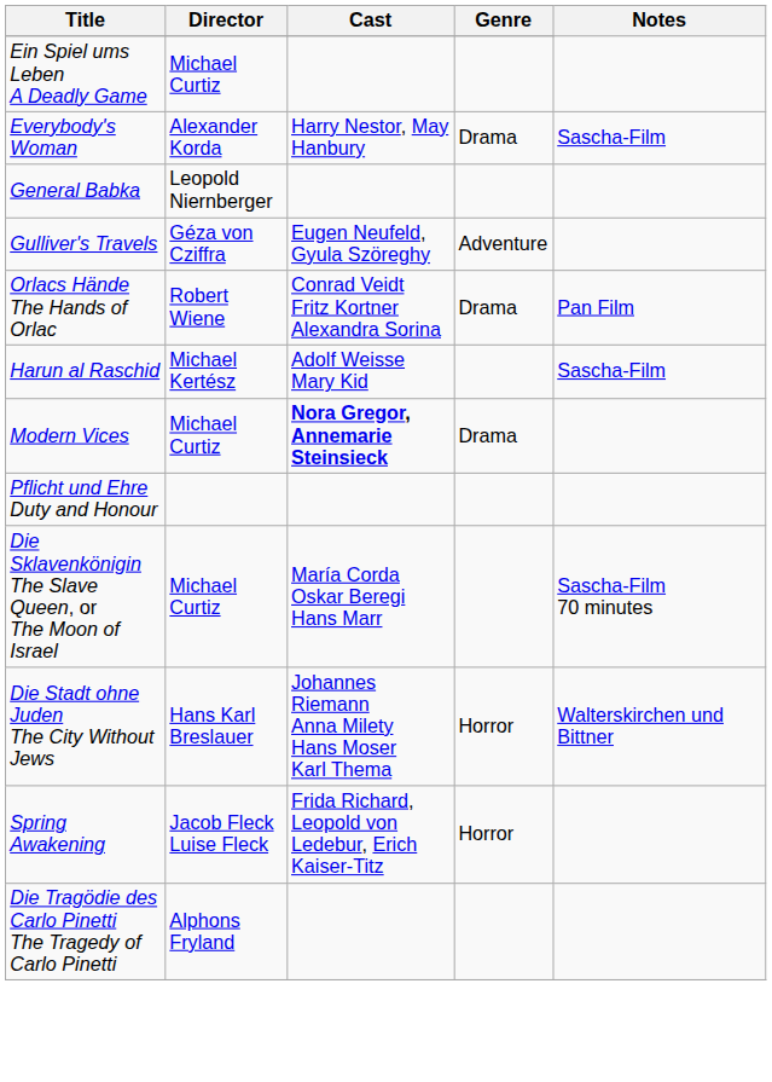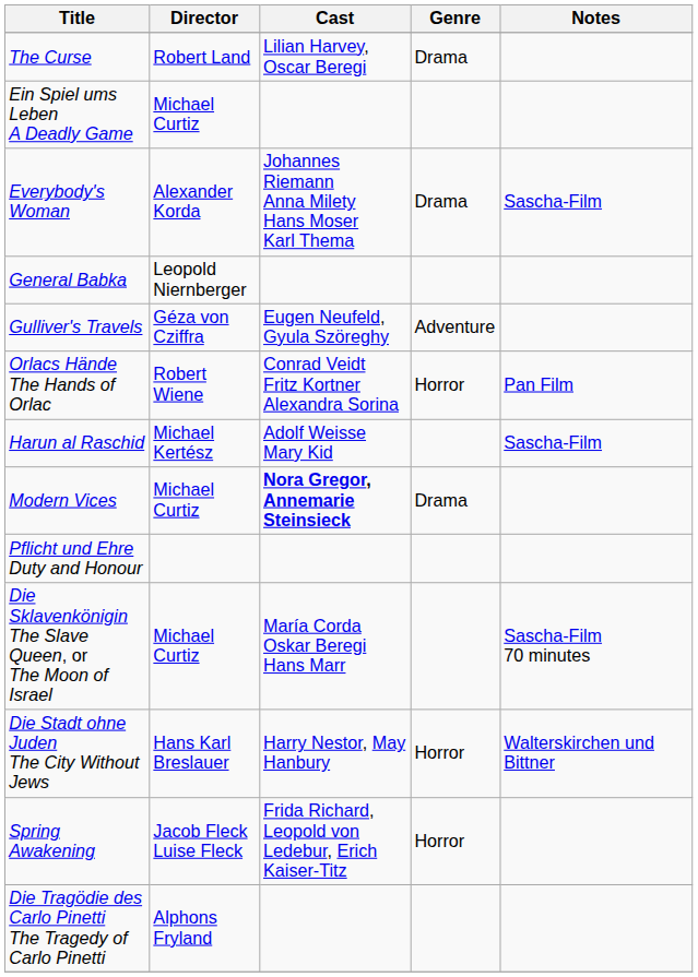 <table class="wikitable" width= "100%">
 <tr>
 <th width=21%>Title</th>
 <th width=16%>Director</th>
 <th width=22%>Cast</th>
 <th width=13%>Genre</th>
 <th width=28%>Notes</th>
 </tr>
 <tr>
 </tr>
 <tr>
+<td><em><a href='#'>The Curse</a></em></td>
+<td><a href='#'>Robert Land</a></td>
+<td><a href='#'>Lilian Harvey</a>, <a href='#'>Oscar Beregi</a></td>
+<td>Drama</td>
+<td></td>
+</tr>
+<tr>
 <td><em>Ein Spiel ums Leben</em><br><em><a href='#'>A Deadly Game</a></em></td>
 <td><a href='#'>Michael Curtiz</a></td>
 <td></td>
 <td></td>
 </tr>
 <tr>
 <td><em><a href='#'>Everybody's Woman</a></em></td>
 <td><a href='#'>Alexander Korda</a></td>
-<td><a href='#'>Harry Nestor</a>, <a href='#'>May Hanbury</a></td>
+<td><a href='#'>Johannes Riemann</a><br><a href='#'>Anna Milety</a><br><a href='#'>Hans Moser</a><br><a href='#'>Karl Thema</a></td>
 <td>Drama</td>
 <td><a href='#'>Sascha-Film</a></td>
 </tr>
 <tr>
 <td><em><a href='#'>General Babka</a></em></td>
 <td>Leopold Niernberger</td>
 <td></td>
 <td></td>
 </tr>
 <tr>
 <td><em><a href='#'>Gulliver's Travels</a></em></td>
 <td><a href='#'>Géza von Cziffra</a></td>
 <td><a href='#'>Eugen Neufeld</a>, <a href='#'>Gyula Szöreghy</a></td>
 <td>Adventure</td>
 <td></td>
 </tr>
 <tr>
 <td><em><a href='#'>Orlacs Hände</a></em><br><em>The Hands of Orlac</em></td>
 <td><a href='#'>Robert Wiene</a></td>
 <td><a href='#'>Conrad Veidt</a><br><a href='#'>Fritz Kortner</a><br><a href='#'>Alexandra Sorina</a></td>
-<td>Drama</td>
+<td>Horror</td>
 <td><a href='#'>Pan Film</a></td>
 </tr>
 <tr>
 <td><em><a href='#'>Harun al Raschid</a></em></td>
 <td><a href='#'>Michael Kertész</a></td>
 <td><a href='#'>Adolf Weisse</a><br><a href='#'>Mary Kid</a></td>
 <td></td>
 <td><a href='#'>Sascha-Film</a></td>
 </tr>
 <tr>
 <td><em><a href='#'>Modern Vices</a></em></td>
 <td><a href='#'>Michael Curtiz</a></td>
 <td><strong><a href='#'>Nora Gregor</a>, <a href='#'>Annemarie Steinsieck</a></strong></td>
 <td>Drama</td>
 <td></td>
 </tr>
 <tr>
 <td><em><a href='#'>Pflicht und Ehre</a></em><br><em>Duty and Honour</em></td>
 <td></td>
 <td></td>
 <td></td>
 <td></td>
 </tr>
 <tr>
 <td><em><a href='#'>Die Sklavenkönigin</a></em><br><em>The Slave Queen</em>, or<br><em>The Moon of Israel</em></td>
 <td><a href='#'>Michael Curtiz</a></td>
 <td><a href='#'>María Corda</a><br><a href='#'>Oskar Beregi</a><br><a href='#'>Hans Marr</a></td>
 <td></td>
 <td><a href='#'>Sascha-Film</a><br>70 minutes</td>
 </tr>
 <tr>
 <td><em><a href='#'>Die Stadt ohne Juden</a></em><br><em>The City Without Jews</em></td>
 <td><a href='#'>Hans Karl Breslauer</a></td>
-<td><a href='#'>Johannes Riemann</a><br><a href='#'>Anna Milety</a><br><a href='#'>Hans Moser</a><br><a href='#'>Karl Thema</a></td>
+<td><a href='#'>Harry Nestor</a>, <a href='#'>May Hanbury</a></td>
 <td>Horror</td>
 <td><a href='#'>Walterskirchen und Bittner</a></td>
 </tr>
 <tr>
 <td><em><a href='#'>Spring Awakening</a></em></td>
 <td><a href='#'>Jacob Fleck</a> <br><a href='#'>Luise Fleck</a></td>
 <td><a href='#'>Frida Richard</a>, <a href='#'>Leopold von Ledebur</a>, <a href='#'>Erich Kaiser-Titz</a></td>
 <td>Horror</td>
 <td></td>
 </tr>
 <tr>
 <td><em><a href='#'>Die Tragödie des Carlo Pinetti</a></em><br><em>The Tragedy of Carlo Pinetti</em></td>
 <td><a href='#'>Alphons Fryland</a></td>
 <td></td>
 <td></td>
 <td></td>
 </tr>
 <tr>
 </tr>
 </table>
